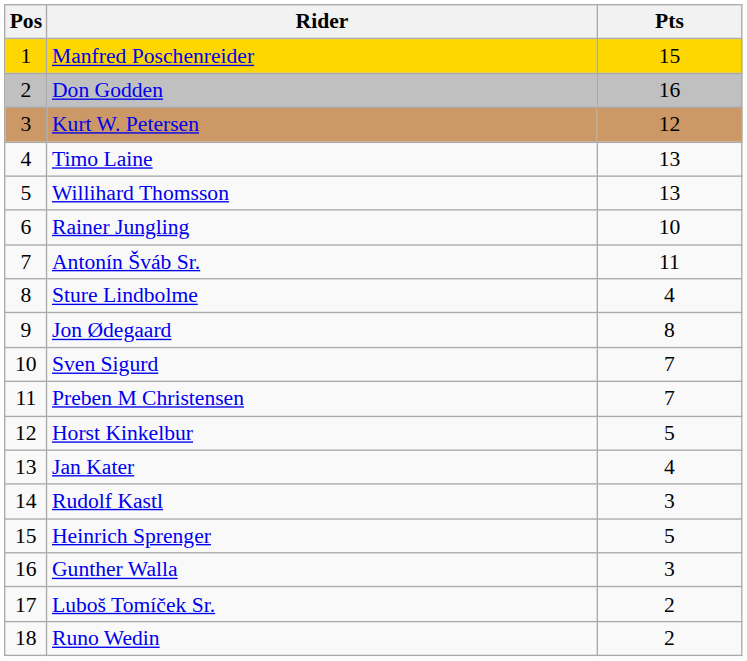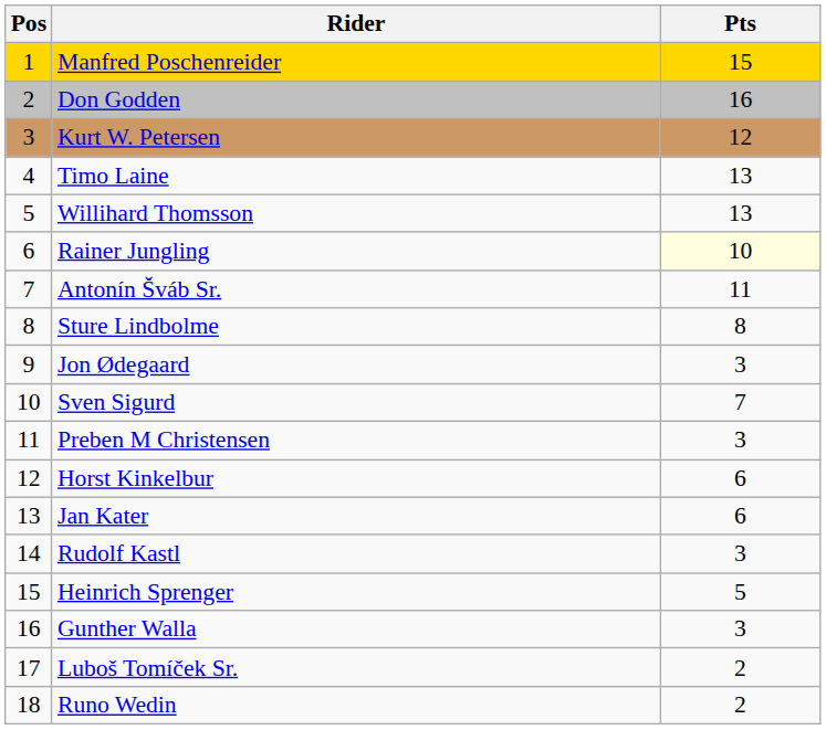 <table class="wikitable" style="font-size: 100%">
 <tr>
 <th width=20>Pos</th>
 <th width=400>Rider</th>
 <th width=100>Pts</th>
 </tr>
 <tr align=center style="background-color: gold;">
 <td>1</td>
 <td align="left"> <a href='#'>Manfred Poschenreider</a></td>
 <td>15</td>
 </tr>
 <tr align=center style="background-color: silver;">
 <td>2</td>
 <td align="left"> <a href='#'>Don Godden</a></td>
 <td>16</td>
 </tr>
 <tr align=center style="background-color: #cc9966;">
 <td>3</td>
 <td align="left"> <a href='#'>Kurt W. Petersen</a></td>
 <td>12</td>
 </tr>
 <tr align=center>
 <td>4</td>
 <td align="left"> <a href='#'>Timo Laine</a></td>
 <td>13</td>
 </tr>
 <tr align=center>
 <td>5</td>
 <td align="left"> <a href='#'>Willihard Thomsson</a></td>
 <td>13</td>
 </tr>
 <tr align=center>
 <td>6</td>
 <td align="left"> <a href='#'>Rainer Jungling</a></td>
-<td>10</td>
+<td style="background: lightyellow;">10</td>
 </tr>
 <tr align=center>
 <td>7</td>
 <td align="left"> <a href='#'>Antonín Šváb Sr.</a></td>
 <td>11</td>
 </tr>
 <tr align=center>
 <td>8</td>
 <td align="left"> <a href='#'>Sture Lindbolme</a></td>
-<td>4</td>
+<td>8</td>
 </tr>
 <tr align=center>
 <td>9</td>
 <td align="left"> <a href='#'>Jon Ødegaard</a></td>
-<td>8</td>
+<td>3</td>
 </tr>
 <tr align=center>
 <td>10</td>
 <td align="left"> <a href='#'>Sven Sigurd</a></td>
 <td>7</td>
 </tr>
 <tr align=center>
 <td>11</td>
 <td align="left"> <a href='#'>Preben M Christensen</a></td>
-<td>7</td>
+<td>3</td>
 </tr>
 <tr align=center>
 <td>12</td>
 <td align="left"> <a href='#'>Horst Kinkelbur</a></td>
-<td>5</td>
+<td>6</td>
 </tr>
 <tr align=center>
 <td>13</td>
 <td align="left"> <a href='#'>Jan Kater</a></td>
-<td>4</td>
+<td>6</td>
 </tr>
 <tr align=center>
 <td>14</td>
 <td align="left"> <a href='#'>Rudolf Kastl</a></td>
 <td>3</td>
 </tr>
 <tr align=center>
 <td>15</td>
 <td align="left"> <a href='#'>Heinrich Sprenger</a></td>
 <td>5</td>
 </tr>
 <tr align=center>
 <td>16</td>
 <td align="left"> <a href='#'>Gunther Walla </a></td>
 <td>3</td>
 </tr>
 <tr align=center>
 <td>17</td>
 <td align="left"> <a href='#'>Luboš Tomíček Sr.</a></td>
 <td>2</td>
 </tr>
 <tr align=center>
 <td>18</td>
 <td align="left"> <a href='#'>Runo Wedin</a></td>
 <td>2</td>
 </tr>
 </table>
